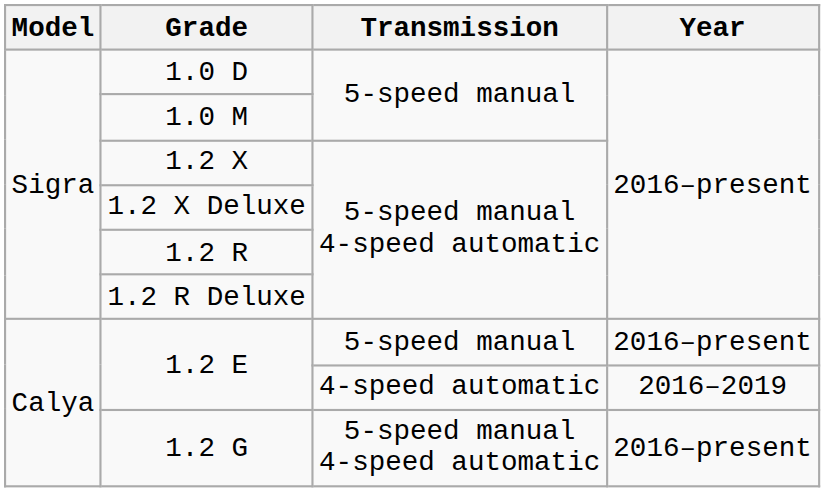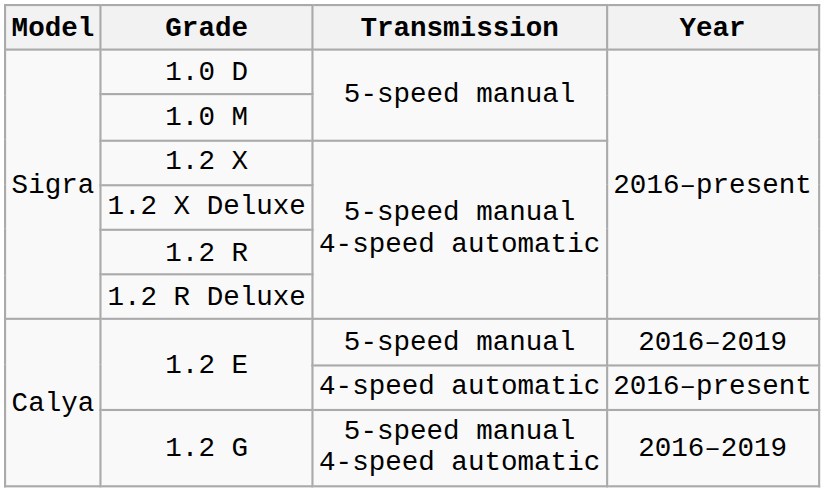 <table class=wikitable style="text-align: center;">
 <tr>
 <th>Model</th>
 <th>Grade</th>
 <th>Transmission</th>
 <th>Year</th>
 </tr>
 <tr>
 <td rowspan="6">Sigra</td>
 <td>1.0 D</td>
 <td rowspan="2">5-speed manual</td>
 <td rowspan="6">2016–present</td>
 </tr>
 <tr>
 <td>1.0 M</td>
 </tr>
 <tr>
 <td>1.2 X</td>
 <td rowspan="4">5-speed manual<br>4-speed automatic</td>
 </tr>
 <tr>
 <td>1.2 X Deluxe</td>
 </tr>
 <tr>
 <td>1.2 R</td>
 </tr>
 <tr>
 <td>1.2 R Deluxe</td>
 </tr>
 <tr>
 <td rowspan="3">Calya</td>
 <td rowspan="2">1.2 E</td>
 <td>5-speed manual</td>
-<td>2016–present</td>
+<td>2016–2019</td>
 </tr>
 <tr>
 <td>4-speed automatic</td>
-<td>2016–2019</td>
+<td>2016–present</td>
 </tr>
 <tr>
 <td>1.2 G</td>
 <td>5-speed manual<br>4-speed automatic</td>
-<td>2016–present</td>
+<td>2016–2019</td>
 </tr>
 </table>
